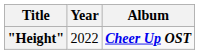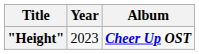 <table class="wikitable plainrowheaders" style="text-align:center">
 <tr>
 <th scope="col">Title</th>
 <th scope="col">Year</th>
 <th scope="col">Album</th>
 </tr>
 <tr>
 <th scope="row">"Height" <br></th>
-<td>2022</td>
+<td>2023</td>
 <td><strong><em><a href='#'>Cheer Up</a> OST</em></strong></td>
 </tr>
 </table>
